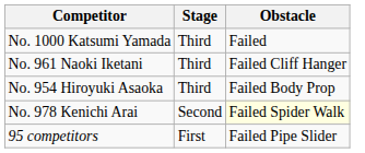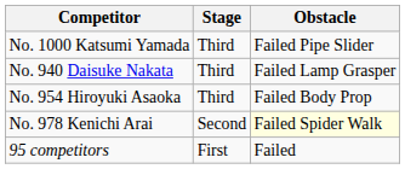 <table class="wikitable">
 <tr>
 <th>Competitor</th>
 <th>Stage</th>
 <th>Obstacle</th>
 </tr>
 <tr>
 <td>No. 1000 Katsumi Yamada</td>
 <td>Third</td>
-<td>Failed</td>
+<td>Failed Pipe Slider</td>
 </tr>
 <tr>
-<td>No. 961 Naoki Iketani</td>
+<td>No. 940 <a href='#'>Daisuke Nakata</a></td>
 <td>Third</td>
-<td>Failed Cliff Hanger</td>
+<td>Failed Lamp Grasper</td>
 </tr>
 <tr>
 <td>No. 954 Hiroyuki Asaoka</td>
 <td>Third</td>
 <td>Failed Body Prop</td>
 </tr>
 <tr>
 <td>No. 978 Kenichi Arai</td>
 <td>Second</td>
 <td style="background: lightyellow;">Failed Spider Walk</td>
 </tr>
 <tr>
 <td><em>95 competitors</em></td>
 <td>First</td>
-<td>Failed Pipe Slider</td>
+<td>Failed</td>
 </tr>
 </table>
